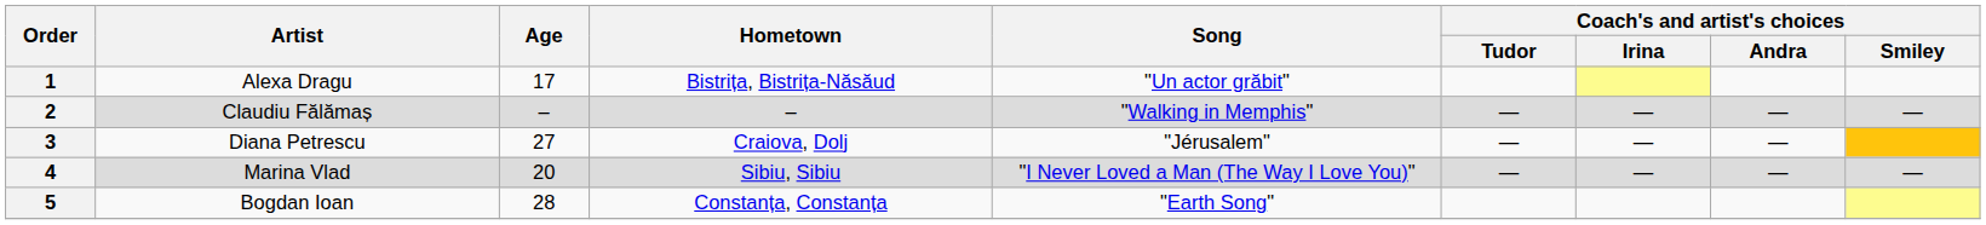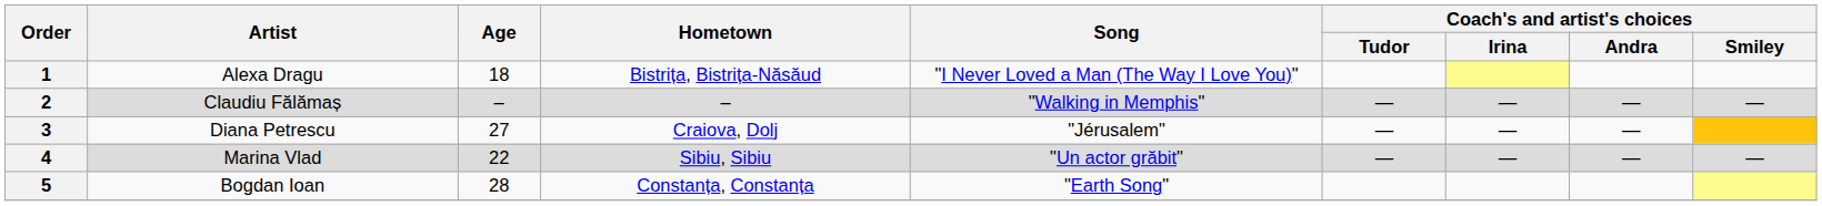 <table class="wikitable" style="text-align:center; line-height:17px; width:100%;">
 <tr>
 <th scope="col" rowspan="2" style="width:04%;">Order</th>
 <th scope="col" rowspan="2" style="width:18%;">Artist</th>
 <th scope="col" rowspan="2" style="width:04%;">Age</th>
 <th scope="col" rowspan="2" style="width:18%;">Hometown</th>
 <th scope="col" rowspan="2" style="width:20%;">Song</th>
 <th scope="col" colspan="4" style="width:24%;">Coach's and artist's choices</th>
 </tr>
 <tr>
 <th style="width:06%;">Tudor</th>
 <th style="width:06%;">Irina</th>
 <th style="width:06%;">Andra</th>
 <th style="width:06%;">Smiley</th>
 </tr>
 <tr>
 <th>1</th>
 <td>Alexa Dragu</td>
-<td>17</td>
+<td>18</td>
 <td><a href='#'>Bistrița</a>, <a href='#'>Bistrița-Năsăud</a></td>
-<td>"<a href='#'>Un actor grăbit</a>"</td>
+<td>"<a href='#'>I Never Loved a Man (The Way I Love You)</a>"</td>
 <td></td>
 <td style="background:#FDFC8F;"></td>
 <td></td>
 <td></td>
 </tr>
 <tr style="background:#DCDCDC;">
 <th>2</th>
 <td>Claudiu Fălămaș</td>
 <td>–</td>
 <td>–</td>
 <td>"<a href='#'>Walking in Memphis</a>"</td>
 <td>—</td>
 <td>—</td>
 <td>—</td>
 <td>—</td>
 </tr>
 <tr>
 <th>3</th>
 <td>Diana Petrescu</td>
 <td>27</td>
 <td><a href='#'>Craiova</a>, <a href='#'>Dolj</a></td>
 <td>"Jérusalem"</td>
 <td>—</td>
 <td>—</td>
 <td>—</td>
 <td style="background:#FFC40C;"></td>
 </tr>
 <tr style="background:#DCDCDC;">
 <th>4</th>
 <td>Marina Vlad</td>
-<td>20</td>
+<td>22</td>
 <td><a href='#'>Sibiu</a>, <a href='#'>Sibiu</a></td>
-<td>"<a href='#'>I Never Loved a Man (The Way I Love You)</a>"</td>
+<td>"<a href='#'>Un actor grăbit</a>"</td>
 <td>—</td>
 <td>—</td>
 <td>—</td>
 <td>—</td>
 </tr>
 <tr>
 <th>5</th>
 <td>Bogdan Ioan</td>
 <td>28</td>
 <td><a href='#'>Constanța</a>, <a href='#'>Constanța</a></td>
 <td>"<a href='#'>Earth Song</a>"</td>
 <td></td>
 <td></td>
 <td></td>
 <td style="background:#FDFC8F;"></td>
 </tr>
 <tr>
 </tr>
 </table>
